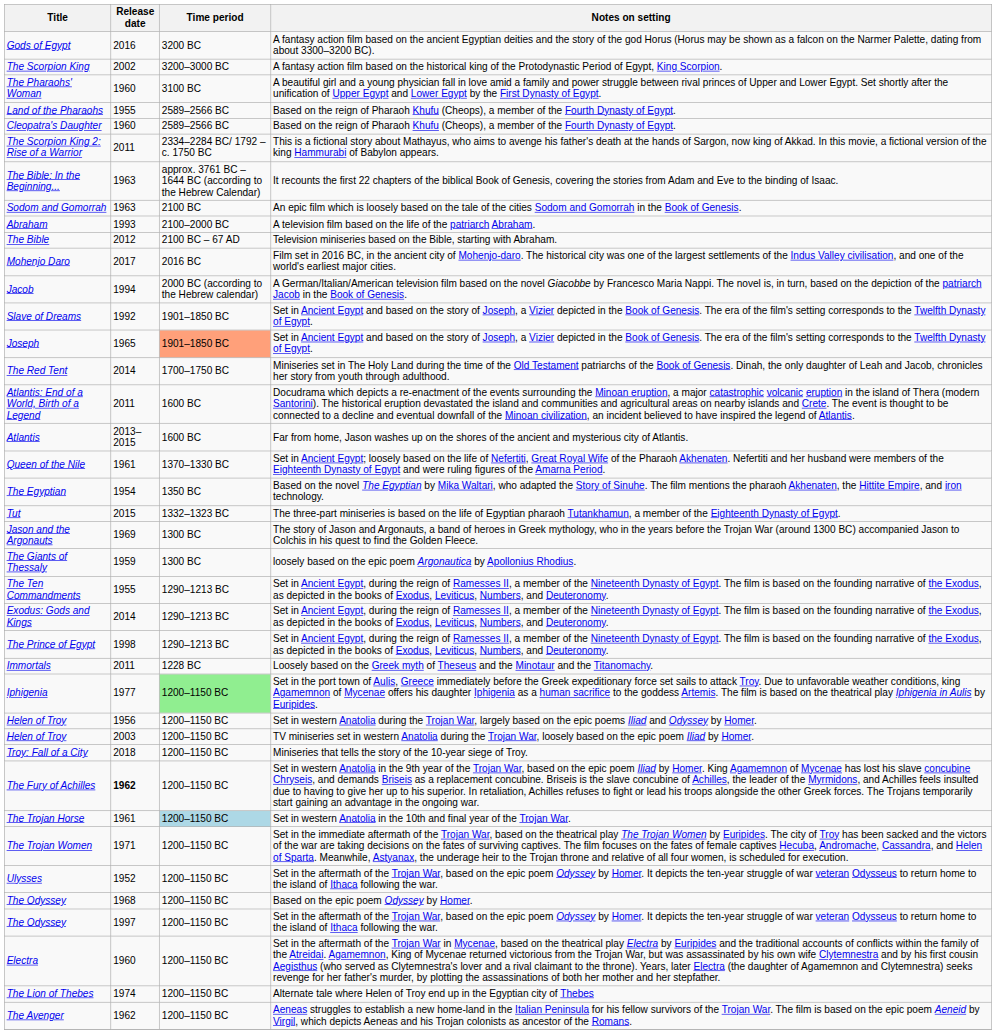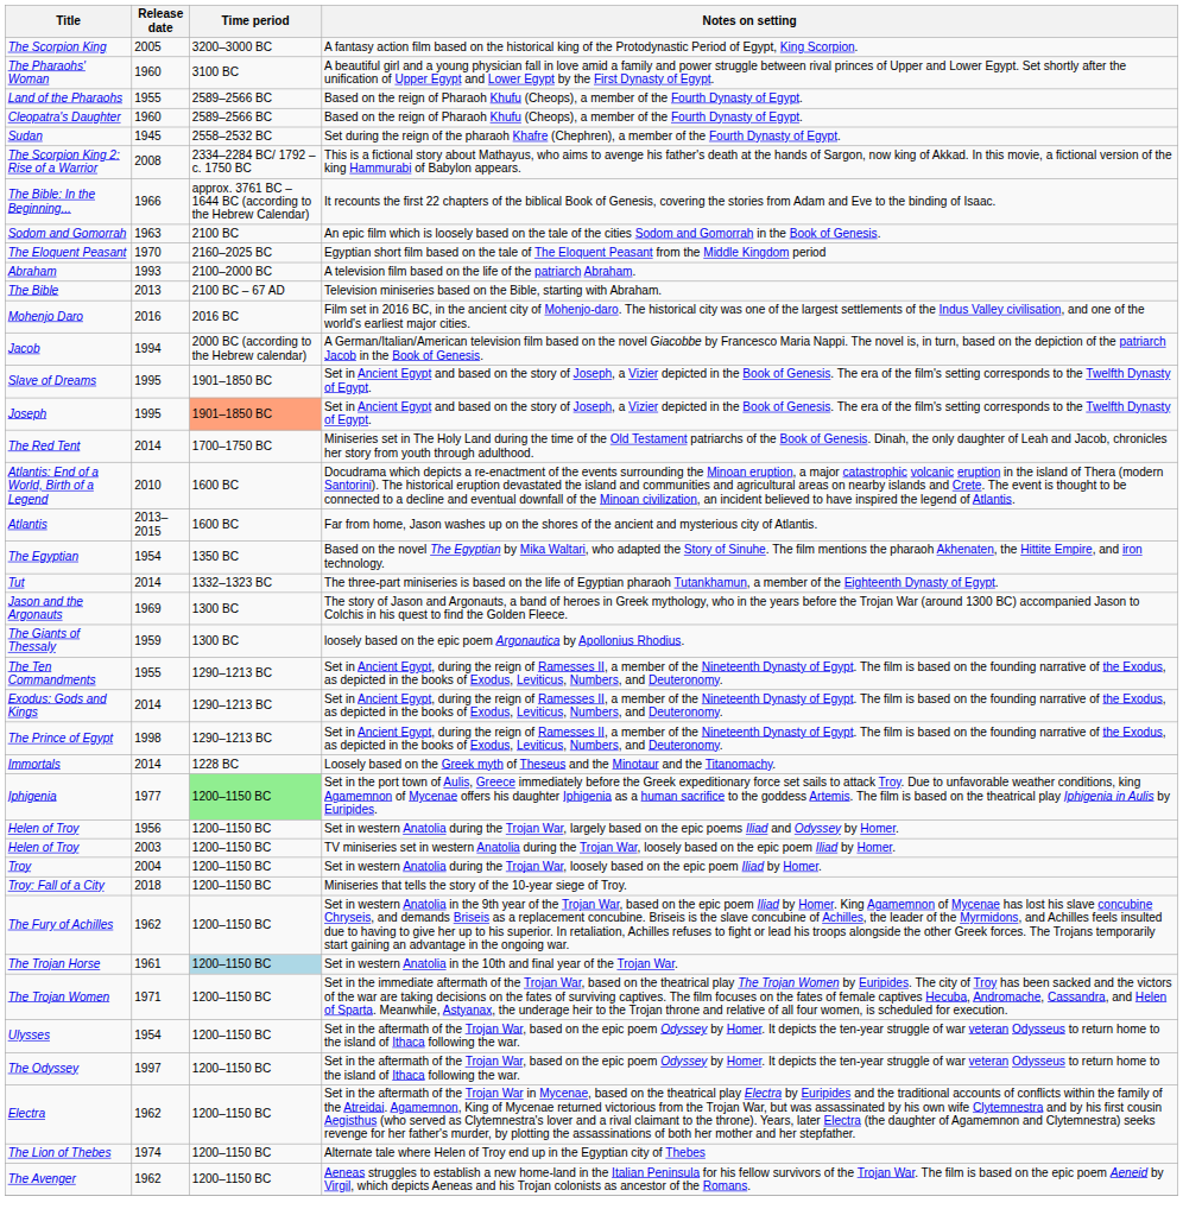 <table class="wikitable sortable">
 <tr>
 <th scope="col">Title</th>
 <th scope="col">Release date</th>
 <th scope="col">Time period</th>
 <th scope="col" class="unsortable">Notes on setting</th>
 </tr>
 <tr>
-<td><em><a href='#'>Gods of Egypt</a></em></td>
-<td>2016</td>
-<td>3200 BC</td>
-<td>A fantasy action film based on the ancient Egyptian deities and the story of the god Horus (Horus may be shown as a falcon on the Narmer Palette, dating from about 3300–3200 BC).</td>
-</tr>
-<tr>
 <td><em><a href='#'>The Scorpion King</a></em></td>
-<td>2002</td>
+<td>2005</td>
 <td>3200–3000 BC</td>
 <td>A fantasy action film based on the historical king of the Protodynastic Period of Egypt, <a href='#'>King Scorpion</a>.</td>
 </tr>
 <tr>
 <td><em><a href='#'>The Pharaohs' Woman</a></em></td>
 <td>1960</td>
 <td>3100 BC</td>
 <td>A beautiful girl and a young physician fall in love amid a family and power struggle between rival princes of Upper and Lower Egypt. Set shortly after the unification of <a href='#'>Upper Egypt</a> and <a href='#'>Lower Egypt</a> by the <a href='#'>First Dynasty of Egypt</a>.</td>
 </tr>
 <tr>
 <td><em><a href='#'>Land of the Pharaohs</a></em></td>
 <td>1955</td>
 <td>2589–2566 BC</td>
 <td>Based on the reign of Pharaoh <a href='#'>Khufu</a> (Cheops), a member of the <a href='#'>Fourth Dynasty of Egypt</a>.</td>
 </tr>
 <tr>
 <td><em><a href='#'>Cleopatra's Daughter</a></em></td>
 <td>1960</td>
 <td>2589–2566 BC</td>
 <td>Based on the reign of Pharaoh <a href='#'>Khufu</a> (Cheops), a member of the <a href='#'>Fourth Dynasty of Egypt</a>.</td>
 </tr>
 <tr>
+<td><em><a href='#'>Sudan</a></em></td>
+<td>1945</td>
+<td>2558–2532 BC</td>
+<td>Set during the reign of the pharaoh <a href='#'>Khafre</a> (Chephren), a member of the <a href='#'>Fourth Dynasty of Egypt</a>.</td>
+</tr>
+<tr>
 <td><em><a href='#'>The Scorpion King 2: Rise of a Warrior</a></em></td>
-<td>2011</td>
+<td>2008</td>
 <td>2334–2284 BC/ 1792 – c. 1750 BC</td>
 <td>This is a fictional story about Mathayus, who aims to avenge his father's death at the hands of Sargon, now king of Akkad. In this movie, a fictional version of the king <a href='#'>Hammurabi</a> of Babylon appears.</td>
 </tr>
 <tr>
 <td><em><a href='#'>The Bible: In the Beginning...</a></em></td>
-<td>1963</td>
+<td>1966</td>
 <td>approx. 3761 BC – 1644 BC (according to the Hebrew Calendar)</td>
 <td>It recounts the first 22 chapters of the biblical Book of Genesis, covering the stories from Adam and Eve to the binding of Isaac.</td>
 </tr>
 <tr>
 <td><em><a href='#'>Sodom and Gomorrah</a></em></td>
 <td>1963</td>
 <td>2100 BC</td>
 <td>An epic film which is loosely based on the tale of the cities <a href='#'>Sodom and Gomorrah</a> in the <a href='#'>Book of Genesis</a>.</td>
 </tr>
 <tr>
+<td><em><a href='#'>The Eloquent Peasant</a></em></td>
+<td>1970</td>
+<td>2160–2025 BC</td>
+<td>Egyptian short film based on the tale of <a href='#'>The Eloquent Peasant</a> from the <a href='#'>Middle Kingdom</a> period</td>
+</tr>
+<tr>
 <td><em><a href='#'>Abraham</a></em></td>
 <td>1993</td>
 <td>2100–2000 BC</td>
 <td>A television film based on the life of the <a href='#'>patriarch</a> <a href='#'>Abraham</a>.</td>
 </tr>
 <tr>
 <td><em><a href='#'>The Bible</a></em></td>
-<td>2012</td>
+<td>2013</td>
 <td>2100 BC – 67 AD</td>
 <td>Television miniseries based on the Bible, starting with Abraham.</td>
 </tr>
 <tr>
 <td><em><a href='#'>Mohenjo Daro</a></em></td>
-<td>2017</td>
+<td>2016</td>
 <td>2016 BC</td>
 <td>Film set in 2016 BC, in the ancient city of <a href='#'>Mohenjo-daro</a>. The historical city was one of the largest settlements of the <a href='#'>Indus Valley civilisation</a>, and one of the world's earliest major cities.</td>
 </tr>
 <tr>
 <td><em><a href='#'>Jacob</a></em></td>
 <td>1994</td>
 <td>2000 BC (according to the Hebrew calendar)</td>
 <td>A German/Italian/American television film based on the novel <em>Giacobbe</em> by Francesco Maria Nappi. The novel is, in turn, based on the depiction of the <a href='#'>patriarch</a> <a href='#'>Jacob</a> in the <a href='#'>Book of Genesis</a>.</td>
 </tr>
 <tr>
 <td><em><a href='#'>Slave of Dreams</a></em></td>
-<td>1992</td>
+<td>1995</td>
 <td>1901–1850 BC</td>
 <td>Set in <a href='#'>Ancient Egypt</a> and based on the story of <a href='#'>Joseph</a>, a <a href='#'>Vizier</a> depicted in the <a href='#'>Book of Genesis</a>. The era of the film's setting corresponds to the <a href='#'>Twelfth Dynasty of Egypt</a>.</td>
 </tr>
 <tr>
 <td><em><a href='#'>Joseph</a></em></td>
-<td>1965</td>
+<td>1995</td>
 <td style="background: lightsalmon;">1901–1850 BC</td>
 <td>Set in <a href='#'>Ancient Egypt</a> and based on the story of <a href='#'>Joseph</a>, a <a href='#'>Vizier</a> depicted in the <a href='#'>Book of Genesis</a>. The era of the film's setting corresponds to the <a href='#'>Twelfth Dynasty of Egypt</a>.</td>
 </tr>
 <tr>
 <td><em><a href='#'>The Red Tent</a></em></td>
 <td>2014</td>
 <td>1700–1750 BC</td>
 <td>Miniseries set in The Holy Land during the time of the <a href='#'>Old Testament</a> patriarchs of the <a href='#'>Book of Genesis</a>. Dinah, the only daughter of Leah and Jacob, chronicles her story from youth through adulthood.</td>
 </tr>
 <tr>
 <td><em><a href='#'>Atlantis: End of a World, Birth of a Legend</a></em></td>
-<td>2011</td>
+<td>2010</td>
 <td>1600 BC</td>
 <td>Docudrama which depicts a re-enactment of the events surrounding the <a href='#'>Minoan eruption</a>, a major <a href='#'>catastrophic</a> <a href='#'>volcanic</a> <a href='#'>eruption</a> in the island of Thera (modern <a href='#'>Santorini</a>). The historical eruption devastated the island and communities and agricultural areas on nearby islands and <a href='#'>Crete</a>. The event is thought to be connected to a decline and eventual downfall of the <a href='#'>Minoan civilization</a>, an incident believed to have inspired the legend of <a href='#'>Atlantis</a>.</td>
 </tr>
 <tr>
 <td><em><a href='#'>Atlantis</a></em></td>
 <td>2013–2015</td>
 <td>1600 BC</td>
 <td>Far from home, Jason washes up on the shores of the ancient and mysterious city of Atlantis.</td>
 </tr>
 <tr>
-<td><em><a href='#'>Queen of the Nile</a></em></td>
-<td>1961</td>
-<td>1370–1330 BC</td>
-<td>Set in <a href='#'>Ancient Egypt</a>; loosely based on the life of <a href='#'>Nefertiti</a>, <a href='#'>Great Royal Wife</a> of the Pharaoh <a href='#'>Akhenaten</a>. Nefertiti and her husband were members of the <a href='#'>Eighteenth Dynasty of Egypt</a> and were ruling figures of the <a href='#'>Amarna Period</a>.</td>
-</tr>
-<tr>
 <td><em><a href='#'>The Egyptian</a></em></td>
 <td>1954</td>
 <td>1350 BC</td>
 <td>Based on the novel <em><a href='#'>The Egyptian</a></em> by <a href='#'>Mika Waltari</a>, who adapted the <a href='#'>Story of Sinuhe</a>. The film mentions the pharaoh <a href='#'>Akhenaten</a>, the <a href='#'>Hittite Empire</a>, and <a href='#'>iron</a> technology.</td>
 </tr>
 <tr>
 <td><em><a href='#'>Tut</a></em></td>
-<td>2015</td>
+<td>2014</td>
 <td>1332–1323 BC</td>
 <td>The three-part miniseries is based on the life of Egyptian pharaoh <a href='#'>Tutankhamun</a>, a member of the <a href='#'>Eighteenth Dynasty of Egypt</a>.</td>
 </tr>
 <tr>
 <td><em><a href='#'>Jason and the Argonauts</a></em></td>
 <td>1969</td>
 <td>1300 BC</td>
 <td>The story of Jason and Argonauts, a band of heroes in Greek mythology, who in the years before the Trojan War (around 1300 BC)  accompanied Jason to Colchis in his quest to find the Golden Fleece.</td>
 </tr>
 <tr>
 <td><em><a href='#'>The Giants of Thessaly</a></em></td>
 <td>1959</td>
 <td>1300 BC</td>
 <td>loosely based on the epic poem <em><a href='#'>Argonautica</a></em> by <a href='#'>Apollonius Rhodius</a>.</td>
 </tr>
 <tr>
 <td><em><a href='#'>The Ten Commandments</a></em></td>
 <td>1955</td>
 <td>1290–1213 BC</td>
 <td>Set in <a href='#'>Ancient Egypt</a>, during the reign of <a href='#'>Ramesses II</a>, a member of the <a href='#'>Nineteenth Dynasty of Egypt</a>. The film is based on the founding narrative of <a href='#'>the Exodus</a>, as depicted in the books of <a href='#'>Exodus</a>, <a href='#'>Leviticus</a>, <a href='#'>Numbers</a>, and <a href='#'>Deuteronomy</a>.</td>
 </tr>
 <tr>
 <td><em><a href='#'>Exodus: Gods and Kings</a></em></td>
 <td>2014</td>
 <td>1290–1213 BC</td>
 <td>Set in <a href='#'>Ancient Egypt</a>, during the reign of <a href='#'>Ramesses II</a>, a member of the <a href='#'>Nineteenth Dynasty of Egypt</a>. The film is based on the founding narrative of <a href='#'>the Exodus</a>, as depicted in the books of <a href='#'>Exodus</a>, <a href='#'>Leviticus</a>, <a href='#'>Numbers</a>, and <a href='#'>Deuteronomy</a>.</td>
 </tr>
 <tr>
 <td><em><a href='#'>The Prince of Egypt</a></em></td>
 <td>1998</td>
 <td>1290–1213 BC</td>
 <td>Set in <a href='#'>Ancient Egypt</a>, during the reign of <a href='#'>Ramesses II</a>, a member of the <a href='#'>Nineteenth Dynasty of Egypt</a>. The film is based on the founding narrative of <a href='#'>the Exodus</a>, as depicted in the books of <a href='#'>Exodus</a>, <a href='#'>Leviticus</a>, <a href='#'>Numbers</a>, and <a href='#'>Deuteronomy</a>.</td>
 </tr>
 <tr>
 <td><em><a href='#'>Immortals</a></em></td>
-<td>2011</td>
+<td>2014</td>
 <td>1228 BC</td>
 <td>Loosely based on the <a href='#'>Greek myth</a> of <a href='#'>Theseus</a> and the <a href='#'>Minotaur</a> and the <a href='#'>Titanomachy</a>.</td>
 </tr>
 <tr>
 <td><em><a href='#'>Iphigenia</a></em></td>
 <td>1977</td>
 <td style="background: lightgreen;">1200–1150 BC</td>
 <td>Set in the port town of <a href='#'>Aulis</a>, <a href='#'>Greece</a> immediately before the Greek expeditionary force set sails to attack <a href='#'>Troy</a>. Due to unfavorable weather conditions, king <a href='#'>Agamemnon</a> of <a href='#'>Mycenae</a> offers his daughter <a href='#'>Iphigenia</a> as a <a href='#'>human sacrifice</a> to the goddess <a href='#'>Artemis</a>. The film is based on the theatrical play <em><a href='#'>Iphigenia in Aulis</a></em> by <a href='#'>Euripides</a>.</td>
 </tr>
 <tr>
 <td><em><a href='#'>Helen of Troy</a></em></td>
 <td>1956</td>
 <td>1200–1150 BC</td>
 <td>Set in western <a href='#'>Anatolia</a> during the <a href='#'>Trojan War</a>, largely based on the epic poems <em><a href='#'>Iliad</a></em> and <em><a href='#'>Odyssey</a></em> by <a href='#'>Homer</a>.</td>
 </tr>
 <tr>
 <td><em><a href='#'>Helen of Troy</a></em></td>
 <td>2003</td>
 <td>1200–1150 BC</td>
 <td>TV miniseries set in western <a href='#'>Anatolia</a> during the <a href='#'>Trojan War</a>, loosely based on the epic poem <em><a href='#'>Iliad</a></em> by <a href='#'>Homer</a>.</td>
 </tr>
 <tr>
+<td><em><a href='#'>Troy</a></em></td>
+<td>2004</td>
+<td>1200–1150 BC</td>
+<td>Set in western <a href='#'>Anatolia</a> during the <a href='#'>Trojan War</a>, loosely based on the epic poem <em><a href='#'>Iliad</a></em> by <a href='#'>Homer</a>.</td>
+</tr>
+<tr>
 <td><em><a href='#'>Troy: Fall of a City</a></em></td>
 <td>2018</td>
 <td>1200–1150 BC</td>
 <td>Miniseries that tells the story of the 10-year siege of Troy.</td>
 </tr>
 <tr>
 <td><em><a href='#'>The Fury of Achilles</a></em></td>
-<td><strong>1962</strong></td>
+<td>1962</td>
 <td>1200–1150 BC</td>
 <td>Set in western <a href='#'>Anatolia</a> in the 9th year of the <a href='#'>Trojan War</a>, based on the epic poem <em><a href='#'>Iliad</a></em> by <a href='#'>Homer</a>. King <a href='#'>Agamemnon</a> of <a href='#'>Mycenae</a> has lost his slave <a href='#'>concubine</a> <a href='#'>Chryseis</a>, and demands <a href='#'>Briseis</a> as a replacement concubine. Briseis is the slave concubine of <a href='#'>Achilles</a>, the leader of the <a href='#'>Myrmidons</a>, and Achilles feels insulted due to having to give her up to his superior. In retaliation, Achilles refuses to fight or lead his troops alongside the other Greek forces. The Trojans temporarily start gaining an advantage in the ongoing war.</td>
 </tr>
 <tr>
 <td><em><a href='#'>The Trojan Horse</a></em></td>
 <td>1961</td>
 <td style="background: lightblue;">1200–1150 BC</td>
 <td>Set in western <a href='#'>Anatolia</a> in the 10th and final year of the <a href='#'>Trojan War</a>.</td>
 </tr>
 <tr>
 <td><em><a href='#'>The Trojan Women</a></em></td>
 <td>1971</td>
 <td>1200–1150 BC</td>
 <td>Set in the immediate aftermath of the <a href='#'>Trojan War</a>, based on the theatrical play <em><a href='#'>The Trojan Women</a></em> by <a href='#'>Euripides</a>. The city of <a href='#'>Troy</a> has been sacked and the victors of the war are taking decisions on the fates of surviving captives. The film focuses on the fates of female captives <a href='#'>Hecuba</a>, <a href='#'>Andromache</a>, <a href='#'>Cassandra</a>, and <a href='#'>Helen of Sparta</a>. Meanwhile, <a href='#'>Astyanax</a>, the underage heir to the Trojan throne and relative of all four women, is scheduled for execution.</td>
 </tr>
 <tr>
 <td><em><a href='#'>Ulysses</a></em></td>
-<td>1952</td>
+<td>1954</td>
 <td>1200–1150 BC</td>
 <td>Set in the aftermath of the <a href='#'>Trojan War</a>, based on the epic poem <em><a href='#'>Odyssey</a></em> by <a href='#'>Homer</a>. It depicts the ten-year struggle of war <a href='#'>veteran</a> <a href='#'>Odysseus</a> to return home to the island of <a href='#'>Ithaca</a> following the war.</td>
-</tr>
-<tr>
-<td><em><a href='#'>The Odyssey</a></em></td>
-<td>1968</td>
-<td>1200–1150 BC</td>
-<td>Based on the epic poem <em><a href='#'>Odyssey</a></em> by <a href='#'>Homer</a>.</td>
 </tr>
 <tr>
 <td><em><a href='#'>The Odyssey</a></em></td>
 <td>1997</td>
 <td>1200–1150 BC</td>
 <td>Set in the aftermath of the <a href='#'>Trojan War</a>, based on the epic poem <em><a href='#'>Odyssey</a></em> by <a href='#'>Homer</a>. It depicts the ten-year struggle of war <a href='#'>veteran</a> <a href='#'>Odysseus</a> to return home to the island of <a href='#'>Ithaca</a> following the war.</td>
 </tr>
 <tr>
 <td><em><a href='#'>Electra</a></em></td>
-<td>1960</td>
+<td>1962</td>
 <td>1200–1150 BC</td>
 <td>Set in the aftermath of the <a href='#'>Trojan War</a> in <a href='#'>Mycenae</a>, based on the theatrical play <em><a href='#'>Electra</a></em> by <a href='#'>Euripides</a> and the traditional accounts of conflicts within the family of the <a href='#'>Atreidai</a>. <a href='#'>Agamemnon</a>, King of Mycenae returned victorious from the Trojan War, but was assassinated by his own wife <a href='#'>Clytemnestra</a> and by his first cousin <a href='#'>Aegisthus</a> (who served as Clytemnestra's lover and a rival claimant to the throne). Years, later <a href='#'>Electra</a> (the daughter of Agamemnon and Clytemnestra) seeks revenge for her father's murder, by plotting the assassinations of both her mother and her stepfather.</td>
 </tr>
 <tr>
 <td><em><a href='#'>The Lion of Thebes</a></em></td>
 <td>1974</td>
 <td>1200–1150 BC</td>
 <td>Alternate tale where Helen of Troy end up in the Egyptian city of <a href='#'>Thebes</a></td>
 </tr>
 <tr>
 <td><em><a href='#'>The Avenger</a></em></td>
 <td>1962</td>
 <td>1200–1150 BC</td>
 <td><a href='#'>Aeneas</a> struggles to establish a new home-land in the <a href='#'>Italian Peninsula</a> for his fellow survivors of the <a href='#'>Trojan War</a>. The film is based on the epic poem <em><a href='#'>Aeneid</a></em> by <a href='#'>Virgil</a>, which depicts Aeneas and his Trojan colonists as ancestor of the <a href='#'>Romans</a>.</td>
 </tr>
 <tr>
 </tr>
 </table>
